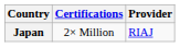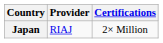 <table class="wikitable sortable plainrowheaders">
 <tr>
 <th>Country</th>
+<th>Provider</th>
 <th><a href='#'>Certifications</a></th>
-<th>Provider</th>
 </tr>
 <tr>
 <th scope="row">Japan</th>
+<td><a href='#'>RIAJ</a></td>
 <td style="text-align:center;">2× Million</td>
-<td><a href='#'>RIAJ</a></td>
 </tr>
 </table>
